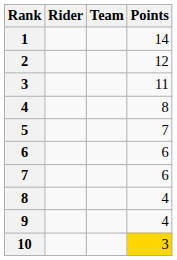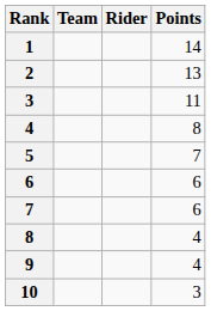 <table class="wikitable" margin-bottom:0;">
 <tr>
 <th scope="col">Rank</th>
+<th scope="col">Team</th>
 <th scope="col">Rider</th>
-<th scope="col">Team</th>
 <th scope="col">Points</th>
 </tr>
 <tr>
 <th scope="row">1</th>
+<td></td>
 <td> </td>
-<td></td>
 <td align="right">14</td>
 </tr>
 <tr>
 <th scope="row">2</th>
 <td></td>
 <td></td>
-<td align="right">12</td>
+<td align="right">13</td>
 </tr>
 <tr>
 <th scope="row">3</th>
 <td></td>
 <td></td>
 <td align="right">11</td>
 </tr>
 <tr>
 <th scope="row">4</th>
 <td></td>
 <td></td>
 <td align="right">8</td>
 </tr>
 <tr>
 <th scope="row">5</th>
 <td></td>
 <td></td>
 <td align="right">7</td>
 </tr>
 <tr>
 <th scope="row">6</th>
 <td></td>
 <td></td>
 <td align="right">6</td>
 </tr>
 <tr>
 <th scope="row">7</th>
 <td></td>
 <td></td>
 <td align="right">6</td>
 </tr>
 <tr>
 <th scope="row">8</th>
 <td></td>
 <td></td>
 <td align="right">4</td>
 </tr>
 <tr>
 <th scope="row">9</th>
 <td></td>
 <td></td>
 <td align="right">4</td>
 </tr>
 <tr>
 <th scope="row">10</th>
 <td></td>
 <td></td>
-<td align="right" style="background: gold;">3</td>
+<td align="right">3</td>
 </tr>
 </table>
